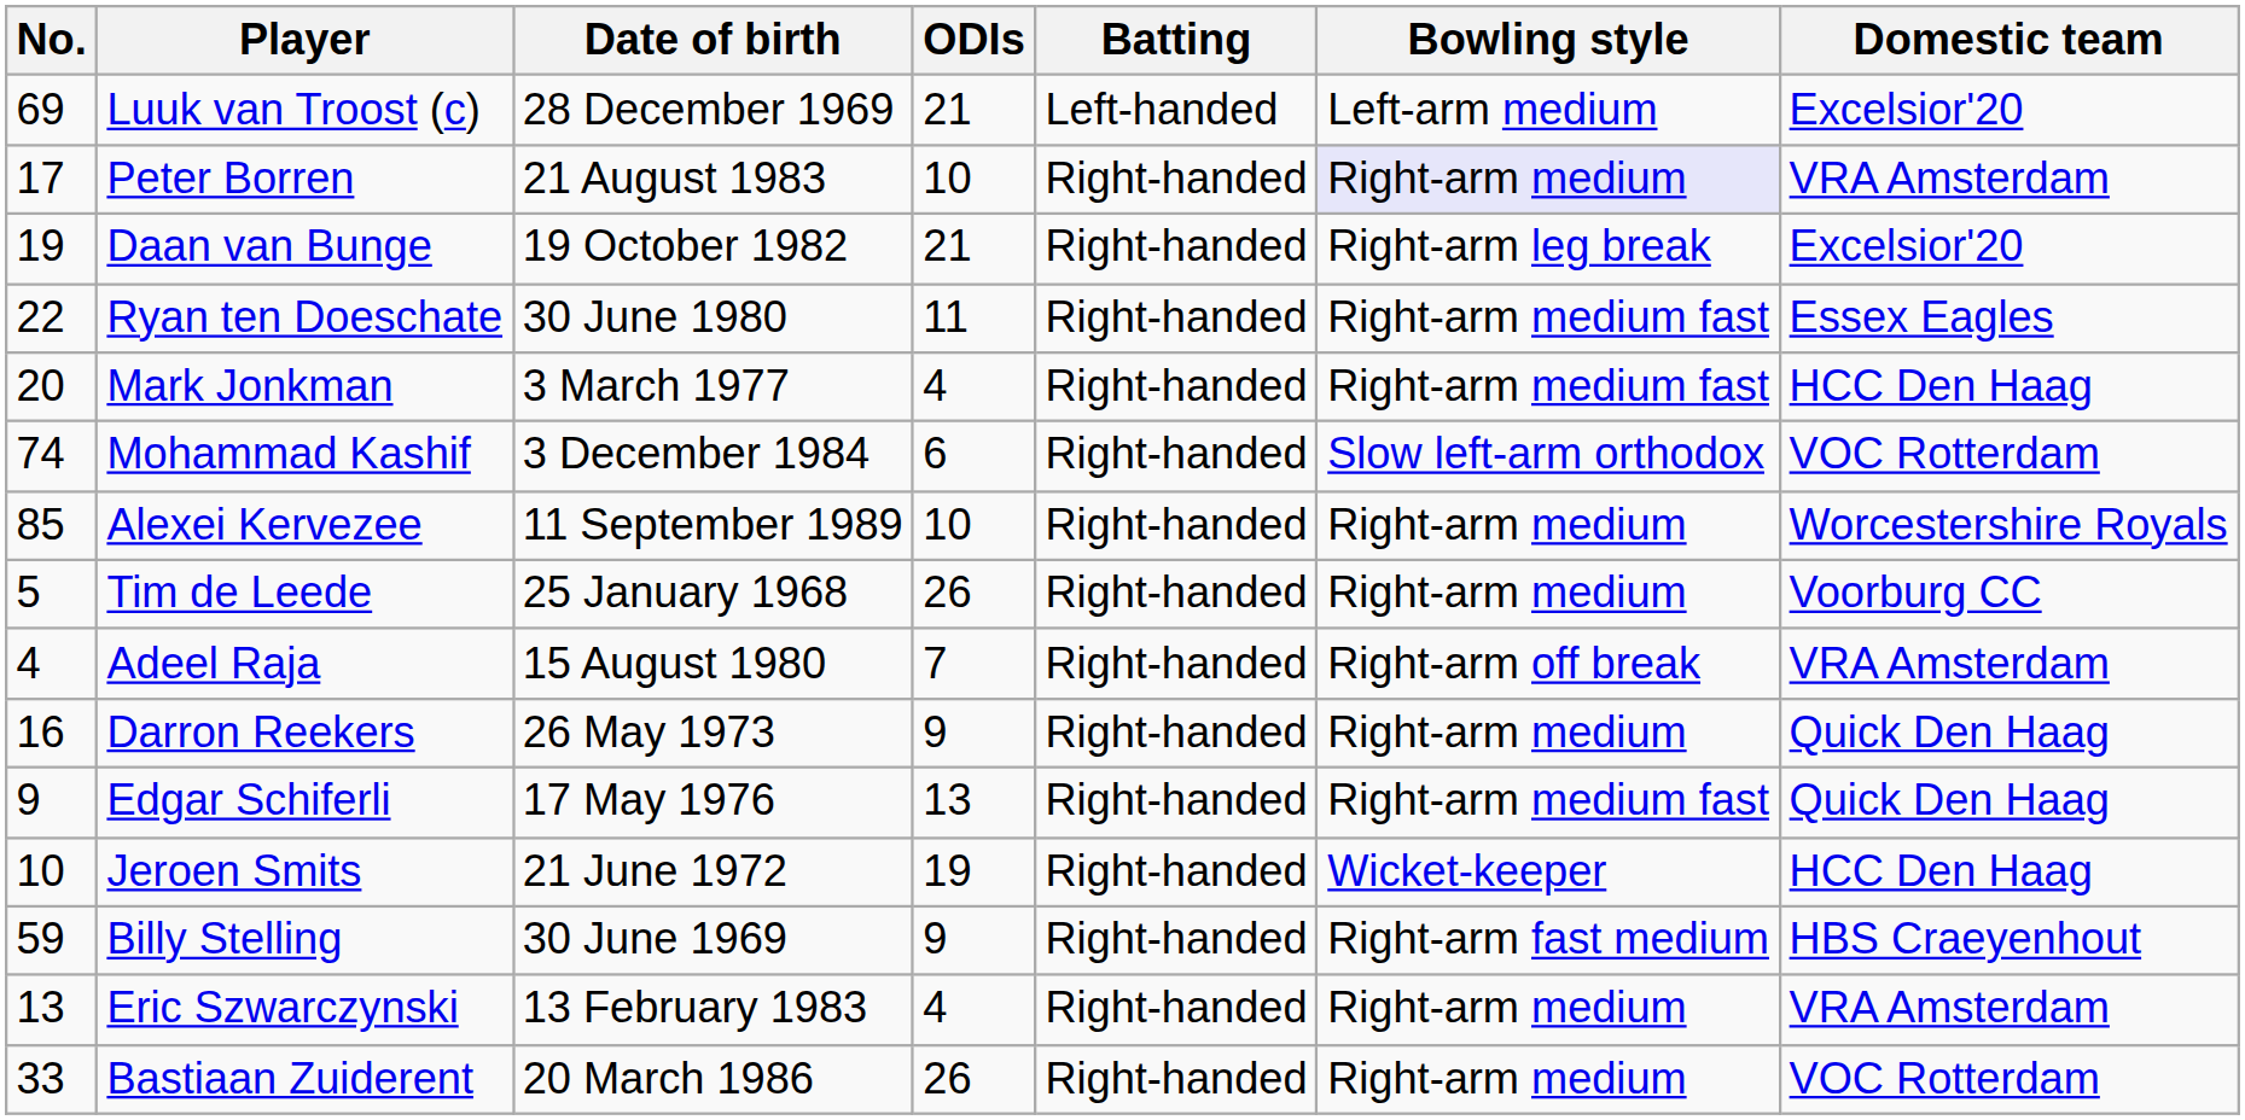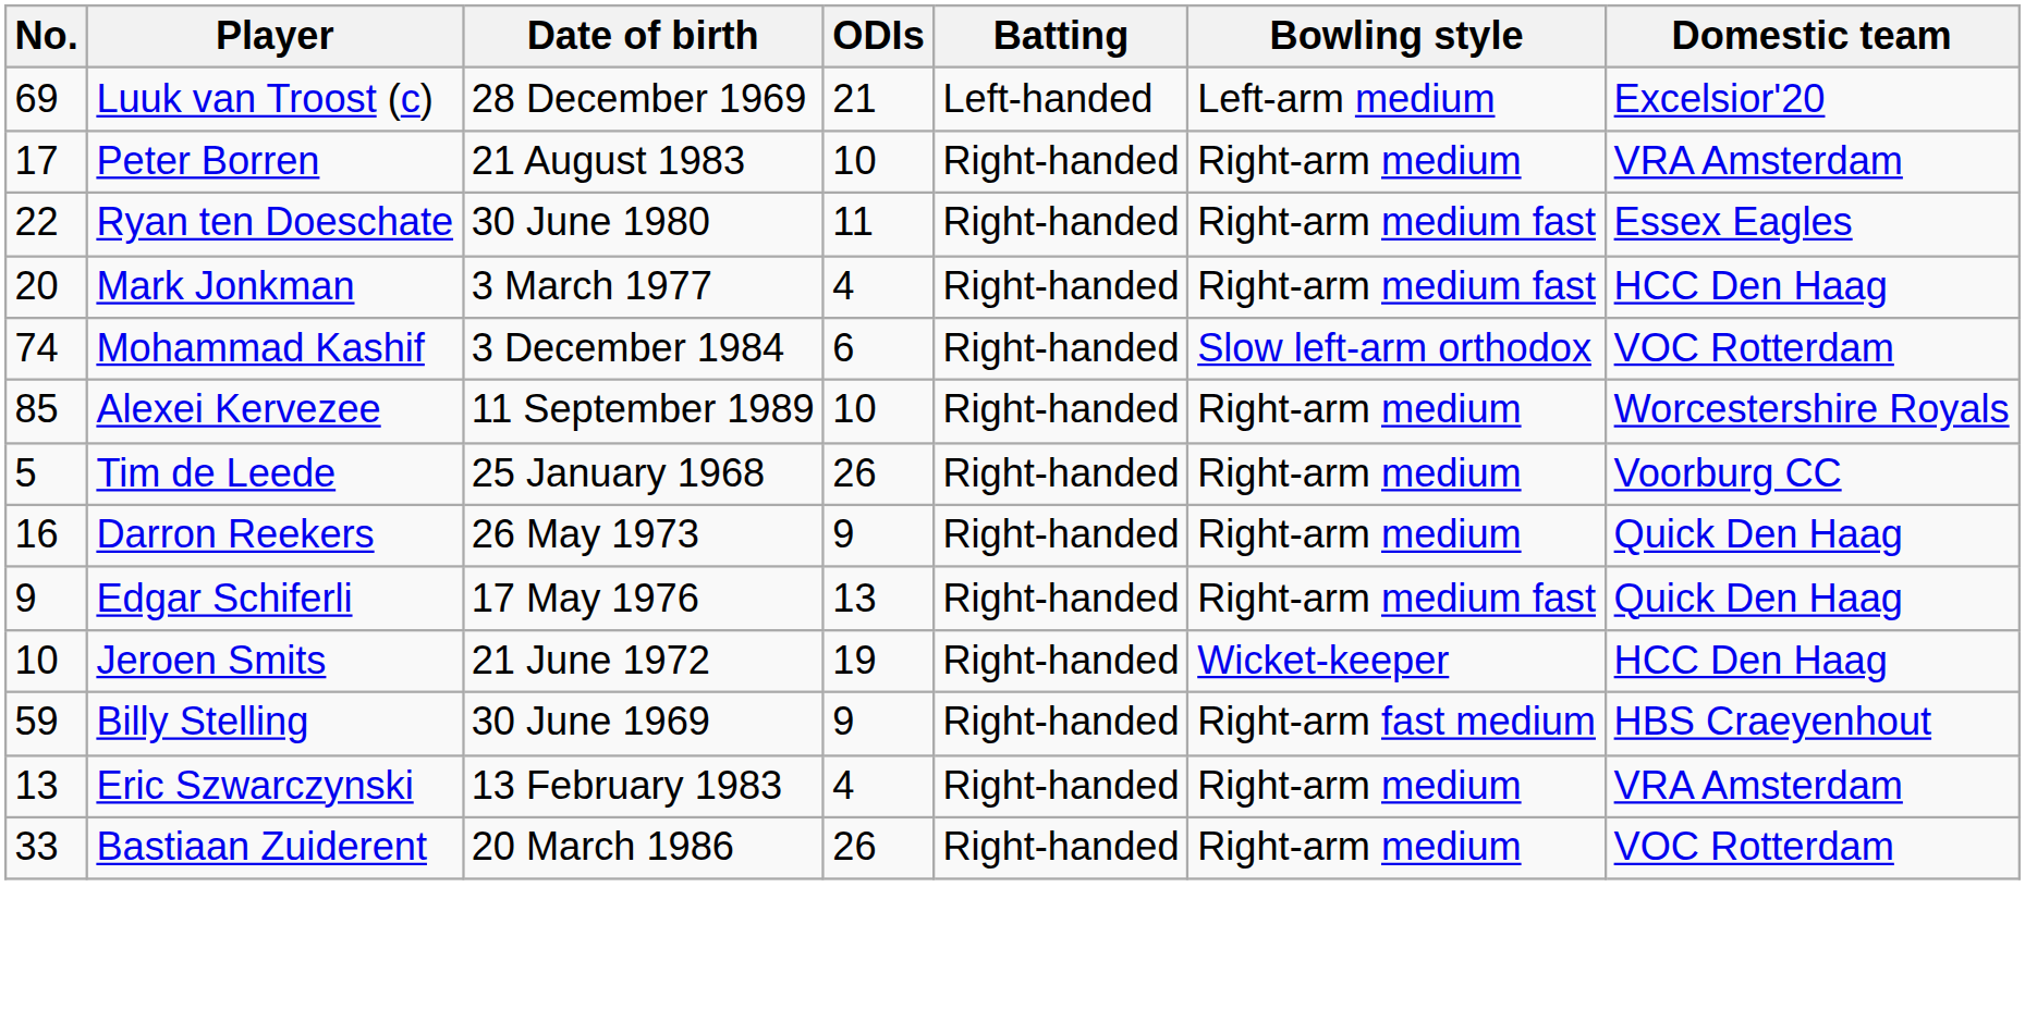 <table class="wikitable">
 <tr>
 <th>No.</th>
 <th>Player</th>
 <th>Date of birth</th>
 <th>ODIs</th>
 <th>Batting</th>
 <th>Bowling style</th>
 <th>Domestic team</th>
 </tr>
 <tr>
 <td>69</td>
 <td><a href='#'>Luuk van Troost</a> (<a href='#'>c</a>)</td>
 <td>28 December 1969</td>
 <td>21</td>
 <td>Left-handed</td>
 <td>Left-arm <a href='#'>medium</a></td>
 <td><a href='#'>Excelsior'20</a></td>
 </tr>
 <tr>
 <td>17</td>
 <td><a href='#'>Peter Borren</a></td>
 <td>21 August 1983</td>
 <td>10</td>
 <td>Right-handed</td>
-<td style="background: lavender;">Right-arm <a href='#'>medium</a></td>
+<td>Right-arm <a href='#'>medium</a></td>
 <td><a href='#'>VRA Amsterdam</a></td>
-</tr>
-<tr>
-<td>19</td>
-<td><a href='#'>Daan van Bunge</a></td>
-<td>19 October 1982</td>
-<td>21</td>
-<td>Right-handed</td>
-<td>Right-arm <a href='#'>leg break</a></td>
-<td><a href='#'>Excelsior'20</a></td>
 </tr>
 <tr>
 <td>22</td>
 <td><a href='#'>Ryan ten Doeschate</a></td>
 <td>30 June 1980</td>
 <td>11</td>
 <td>Right-handed</td>
 <td>Right-arm <a href='#'>medium fast</a></td>
 <td><a href='#'>Essex Eagles</a></td>
 </tr>
 <tr>
 <td>20</td>
 <td><a href='#'>Mark Jonkman</a></td>
 <td>3 March 1977</td>
 <td>4</td>
 <td>Right-handed</td>
 <td>Right-arm <a href='#'>medium fast</a></td>
 <td><a href='#'>HCC Den Haag</a></td>
 </tr>
 <tr>
 <td>74</td>
 <td><a href='#'>Mohammad Kashif</a></td>
 <td>3 December 1984</td>
 <td>6</td>
 <td>Right-handed</td>
 <td><a href='#'>Slow left-arm orthodox</a></td>
 <td><a href='#'>VOC Rotterdam</a></td>
 </tr>
 <tr>
 <td>85</td>
 <td><a href='#'>Alexei Kervezee</a></td>
 <td>11 September 1989</td>
 <td>10</td>
 <td>Right-handed</td>
 <td>Right-arm <a href='#'>medium</a></td>
 <td><a href='#'>Worcestershire Royals</a></td>
 </tr>
 <tr>
 <td>5</td>
 <td><a href='#'>Tim de Leede</a></td>
 <td>25 January 1968</td>
 <td>26</td>
 <td>Right-handed</td>
 <td>Right-arm <a href='#'>medium</a></td>
 <td><a href='#'>Voorburg CC</a></td>
-</tr>
-<tr>
-<td>4</td>
-<td><a href='#'>Adeel Raja</a></td>
-<td>15 August 1980</td>
-<td>7</td>
-<td>Right-handed</td>
-<td>Right-arm <a href='#'>off break</a></td>
-<td><a href='#'>VRA Amsterdam</a></td>
 </tr>
 <tr>
 <td>16</td>
 <td><a href='#'>Darron Reekers</a></td>
 <td>26 May 1973</td>
 <td>9</td>
 <td>Right-handed</td>
 <td>Right-arm <a href='#'>medium</a></td>
 <td><a href='#'>Quick Den Haag</a></td>
 </tr>
 <tr>
 <td>9</td>
 <td><a href='#'>Edgar Schiferli</a></td>
 <td>17 May 1976</td>
 <td>13</td>
 <td>Right-handed</td>
 <td>Right-arm <a href='#'>medium fast</a></td>
 <td><a href='#'>Quick Den Haag</a></td>
 </tr>
 <tr>
 <td>10</td>
 <td><a href='#'>Jeroen Smits</a></td>
 <td>21 June 1972</td>
 <td>19</td>
 <td>Right-handed</td>
 <td><a href='#'>Wicket-keeper</a></td>
 <td><a href='#'>HCC Den Haag</a></td>
 </tr>
 <tr>
 <td>59</td>
 <td><a href='#'>Billy Stelling</a></td>
 <td>30 June 1969</td>
 <td>9</td>
 <td>Right-handed</td>
 <td>Right-arm <a href='#'>fast medium</a></td>
 <td><a href='#'>HBS Craeyenhout</a></td>
 </tr>
 <tr>
 <td>13</td>
 <td><a href='#'>Eric Szwarczynski</a></td>
 <td>13 February 1983</td>
 <td>4</td>
 <td>Right-handed</td>
 <td>Right-arm <a href='#'>medium</a></td>
 <td><a href='#'>VRA Amsterdam</a></td>
 </tr>
 <tr>
 <td>33</td>
 <td><a href='#'>Bastiaan Zuiderent</a></td>
 <td>20 March 1986</td>
 <td>26</td>
 <td>Right-handed</td>
 <td>Right-arm <a href='#'>medium</a></td>
 <td><a href='#'>VOC Rotterdam</a></td>
 </tr>
 </table>
